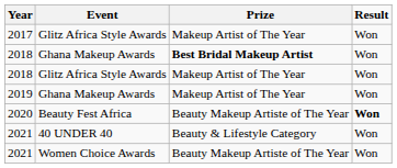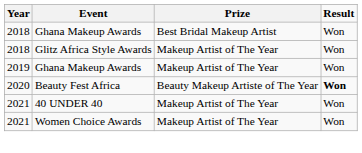 <table class="wikitable">
 <tr>
 <th>Year</th>
 <th>Event</th>
 <th>Prize</th>
 <td><strong>Result</strong></td>
 </tr>
 <tr>
-<td>2017</td>
-<td>Glitz Africa Style Awards</td>
-<td>Makeup Artist of The Year</td>
-<td>Won</td>
-</tr>
-<tr>
 <td>2018</td>
 <td>Ghana Makeup Awards</td>
-<td><strong>Best Bridal Makeup Artist</strong></td>
+<td>Best Bridal Makeup Artist</td>
 <td>Won</td>
 </tr>
 <tr>
 <td>2018</td>
 <td>Glitz Africa Style Awards</td>
 <td>Makeup Artist of The Year</td>
 <td>Won</td>
 </tr>
 <tr>
 <td>2019</td>
 <td>Ghana Makeup Awards</td>
 <td>Makeup Artist of The Year</td>
 <td>Won</td>
 </tr>
 <tr>
 <td>2020</td>
 <td>Beauty Fest Africa</td>
 <td>Beauty Makeup Artiste of The Year</td>
 <td><strong>Won</strong></td>
 </tr>
 <tr>
 <td>2021</td>
 <td>40 UNDER 40</td>
-<td>Beauty & Lifestyle Category</td>
+<td>Makeup Artist of The Year</td>
 <td>Won </td>
 </tr>
 <tr>
 <td>2021</td>
 <td>Women Choice Awards</td>
-<td>Beauty Makeup Artiste of The Year</td>
+<td>Makeup Artist of The Year</td>
 <td>Won </td>
 </tr>
 </table>
